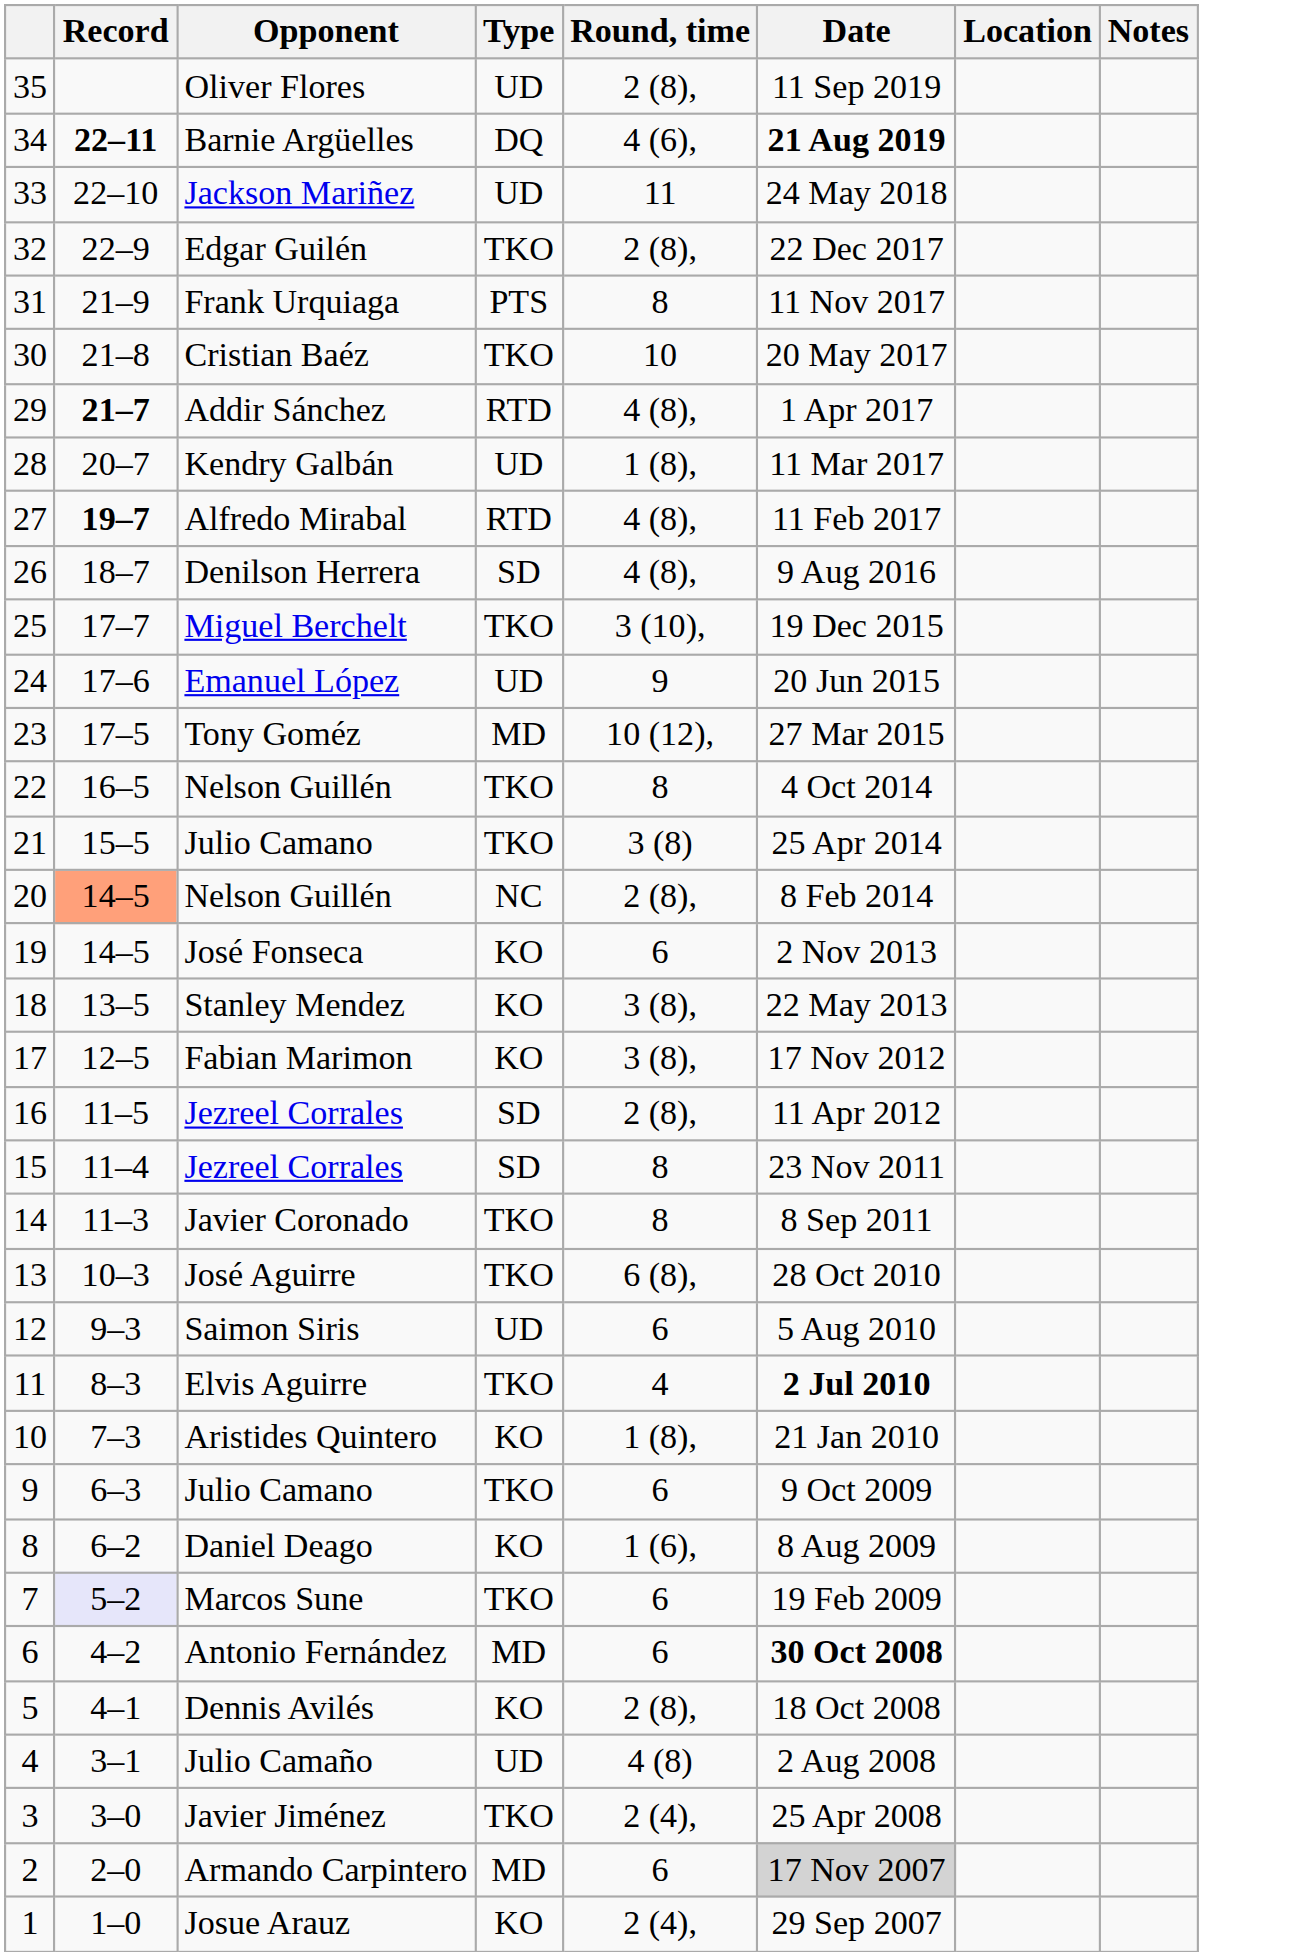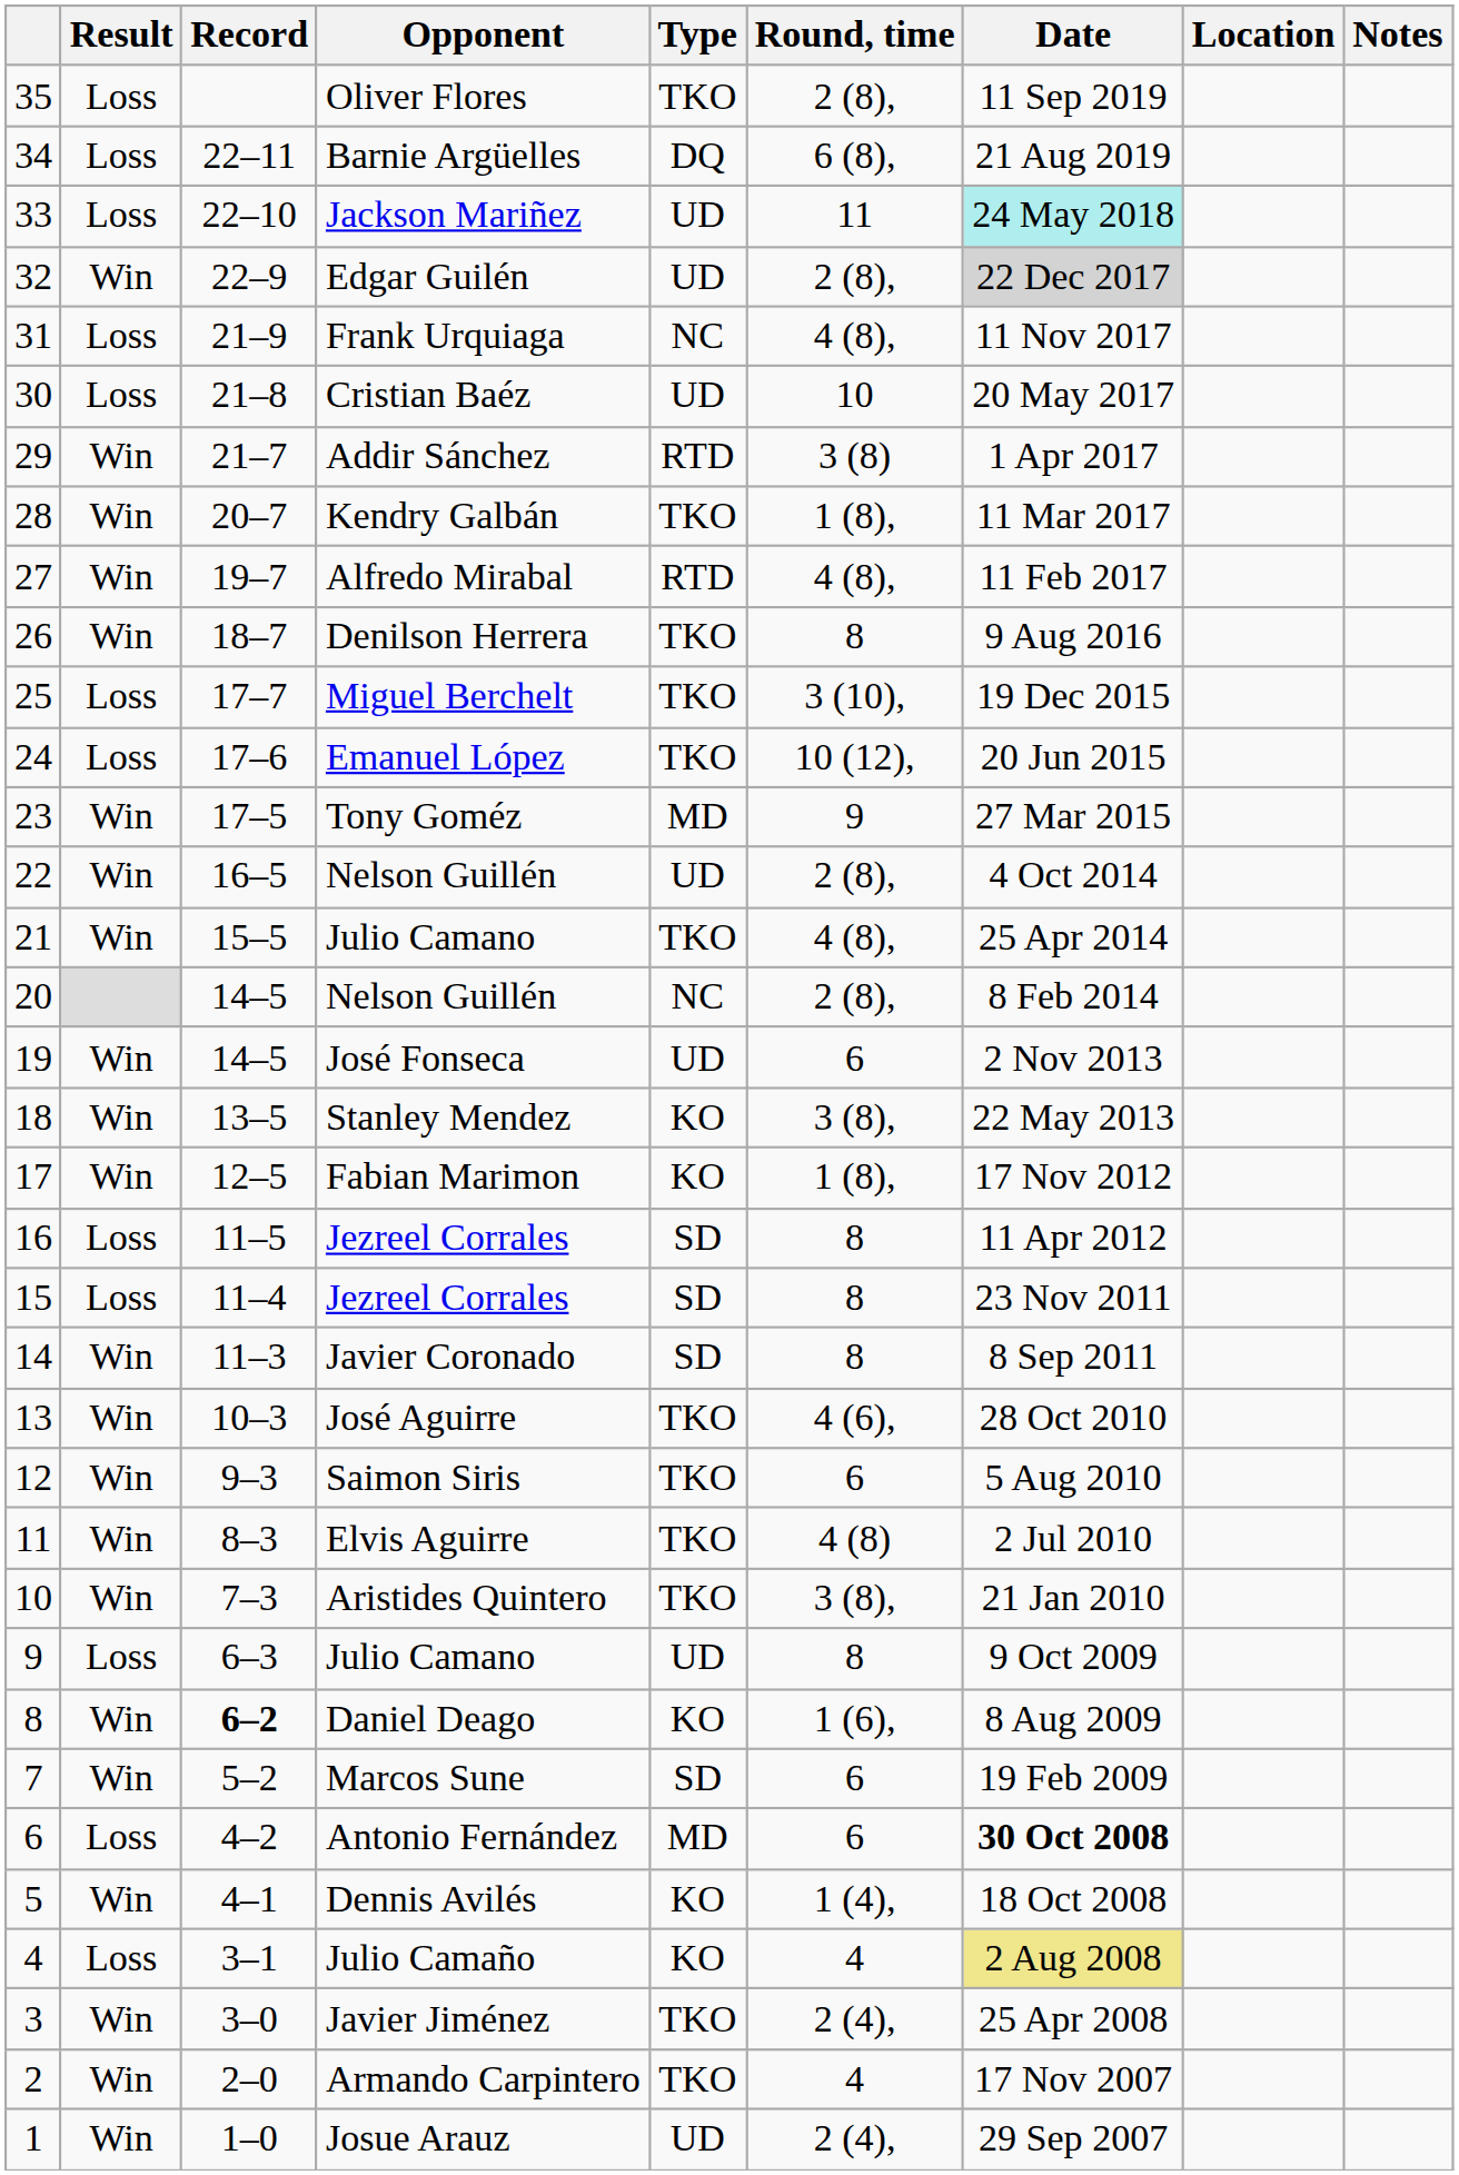 <table class="wikitable" style="text-align:center">
 <tr>
 <th></th>
+<th>Result</th>
 <th>Record</th>
 <th>Opponent</th>
 <th>Type</th>
 <th>Round, time</th>
 <th>Date</th>
 <th>Location</th>
 <th>Notes</th>
 </tr>
 <tr>
 <td>35</td>
+<td>Loss</td>
 <td></td>
 <td style="text-align:left;">Oliver Flores</td>
-<td>UD</td>
+<td>TKO</td>
 <td>2 (8), </td>
 <td>11 Sep 2019</td>
 <td style="text-align:left;"></td>
 <td></td>
 </tr>
 <tr>
 <td>34</td>
-<td><strong>22–11 </strong></td>
+<td>Loss</td>
+<td>22–11 </td>
 <td style="text-align:left;">Barnie Argüelles</td>
 <td>DQ</td>
-<td>4 (6), </td>
-<td><strong>21 Aug 2019</strong></td>
+<td>6 (8), </td>
+<td>21 Aug 2019</td>
 <td style="text-align:left;"></td>
 <td></td>
 </tr>
 <tr>
 <td>33</td>
+<td>Loss</td>
 <td>22–10 </td>
 <td style="text-align:left;"><a href='#'>Jackson Mariñez</a></td>
 <td>UD</td>
 <td>11</td>
-<td>24 May 2018</td>
+<td style="background: paleturquoise;">24 May 2018</td>
 <td style="text-align:left;"></td>
 <td style="text-align:left;"></td>
 </tr>
 <tr>
 <td>32</td>
+<td>Win</td>
 <td>22–9 </td>
 <td style="text-align:left;">Edgar Guilén</td>
-<td>TKO</td>
+<td>UD</td>
 <td>2 (8), </td>
-<td>22 Dec 2017</td>
+<td style="background: lightgrey;">22 Dec 2017</td>
 <td style="text-align:left;"></td>
 <td></td>
 </tr>
 <tr>
 <td>31</td>
+<td>Loss</td>
 <td>21–9 </td>
 <td style="text-align:left;">Frank Urquiaga</td>
-<td>PTS</td>
-<td>8</td>
+<td>NC</td>
+<td>4 (8), </td>
 <td>11 Nov 2017</td>
 <td style="text-align:left;"></td>
 <td></td>
 </tr>
 <tr>
 <td>30</td>
+<td>Loss</td>
 <td>21–8 </td>
 <td style="text-align:left;">Cristian Baéz</td>
-<td>TKO</td>
+<td>UD</td>
 <td>10</td>
 <td>20 May 2017</td>
 <td style="text-align:left;"></td>
 <td></td>
 </tr>
 <tr>
 <td>29</td>
-<td><strong>21–7 </strong></td>
+<td>Win</td>
+<td>21–7 </td>
 <td style="text-align:left;">Addir Sánchez</td>
 <td>RTD</td>
-<td>4 (8), </td>
+<td>3 (8)</td>
 <td>1 Apr 2017</td>
 <td style="text-align:left;"></td>
 <td></td>
 </tr>
 <tr>
 <td>28</td>
+<td>Win</td>
 <td>20–7 </td>
 <td style="text-align:left;">Kendry Galbán</td>
-<td>UD</td>
+<td>TKO</td>
 <td>1 (8), </td>
 <td>11 Mar 2017</td>
 <td style="text-align:left;"></td>
 <td></td>
 </tr>
 <tr>
 <td>27</td>
-<td><strong>19–7 </strong></td>
+<td>Win</td>
+<td>19–7 </td>
 <td style="text-align:left;">Alfredo Mirabal</td>
 <td>RTD</td>
 <td>4 (8), </td>
 <td>11 Feb 2017</td>
 <td style="text-align:left;"></td>
 <td></td>
 </tr>
 <tr>
 <td>26</td>
+<td>Win</td>
 <td>18–7 </td>
 <td style="text-align:left;">Denilson Herrera</td>
-<td>SD</td>
-<td>4 (8), </td>
+<td>TKO</td>
+<td>8</td>
 <td>9 Aug 2016</td>
 <td style="text-align:left;"></td>
 <td></td>
 </tr>
 <tr>
 <td>25</td>
+<td>Loss</td>
 <td>17–7 </td>
 <td style="text-align:left;"><a href='#'>Miguel Berchelt</a></td>
 <td>TKO</td>
 <td>3 (10), </td>
 <td>19 Dec 2015</td>
 <td style="text-align:left;"></td>
 <td></td>
 </tr>
 <tr>
 <td>24</td>
+<td>Loss</td>
 <td>17–6 </td>
 <td style="text-align:left;"><a href='#'>Emanuel López</a></td>
-<td>UD</td>
-<td>9</td>
+<td>TKO</td>
+<td>10 (12), </td>
 <td>20 Jun 2015</td>
 <td style="text-align:left;"></td>
 <td style="text-align:left;"></td>
 </tr>
 <tr>
 <td>23</td>
+<td>Win</td>
 <td>17–5 </td>
 <td style="text-align:left;">Tony Goméz</td>
 <td>MD</td>
-<td>10 (12), </td>
+<td>9</td>
 <td>27 Mar 2015</td>
 <td style="text-align:left;"></td>
 <td style="text-align:left;"></td>
 </tr>
 <tr>
 <td>22</td>
+<td>Win</td>
 <td>16–5 </td>
 <td style="text-align:left;">Nelson Guillén</td>
-<td>TKO</td>
-<td>8</td>
+<td>UD</td>
+<td>2 (8), </td>
 <td>4 Oct 2014</td>
 <td style="text-align:left;"></td>
 <td></td>
 </tr>
 <tr>
 <td>21</td>
+<td>Win</td>
 <td>15–5 </td>
 <td style="text-align:left;">Julio Camano</td>
 <td>TKO</td>
-<td>3 (8)</td>
+<td>4 (8), </td>
 <td>25 Apr 2014</td>
 <td style="text-align:left;"></td>
 <td></td>
 </tr>
 <tr>
 <td>20</td>
-<td style="background: lightsalmon;">14–5 </td>
+<td style="background: #DDD"></td>
+<td>14–5 </td>
 <td style="text-align:left;">Nelson Guillén</td>
 <td>NC</td>
 <td>2 (8), </td>
 <td>8 Feb 2014</td>
 <td style="text-align:left;"></td>
 <td></td>
 </tr>
 <tr>
 <td>19</td>
+<td>Win</td>
 <td>14–5</td>
 <td style="text-align:left;">José Fonseca</td>
-<td>KO</td>
+<td>UD</td>
 <td>6</td>
 <td>2 Nov 2013</td>
 <td style="text-align:left;"></td>
 <td></td>
 </tr>
 <tr>
 <td>18</td>
+<td>Win</td>
 <td>13–5</td>
 <td style="text-align:left;">Stanley Mendez</td>
 <td>KO</td>
 <td>3 (8), </td>
 <td>22 May 2013</td>
 <td style="text-align:left;"></td>
 <td></td>
 </tr>
 <tr>
 <td>17</td>
+<td>Win</td>
 <td>12–5</td>
 <td style="text-align:left;">Fabian Marimon</td>
 <td>KO</td>
-<td>3 (8), </td>
+<td>1 (8), </td>
 <td>17 Nov 2012</td>
 <td style="text-align:left;"></td>
 <td></td>
 </tr>
 <tr>
 <td>16</td>
+<td>Loss</td>
 <td>11–5</td>
 <td style="text-align:left;"><a href='#'>Jezreel Corrales</a></td>
 <td>SD</td>
-<td>2 (8), </td>
+<td>8</td>
 <td>11 Apr 2012</td>
 <td style="text-align:left;"></td>
 <td style="text-align:left;"></td>
 </tr>
 <tr>
 <td>15</td>
+<td>Loss</td>
 <td>11–4</td>
 <td style="text-align:left;"><a href='#'>Jezreel Corrales</a></td>
 <td>SD</td>
 <td>8</td>
 <td>23 Nov 2011</td>
 <td style="text-align:left;"></td>
 <td></td>
 </tr>
 <tr>
 <td>14</td>
+<td>Win</td>
 <td>11–3</td>
 <td style="text-align:left;">Javier Coronado</td>
-<td>TKO</td>
+<td>SD</td>
 <td>8</td>
 <td>8 Sep 2011</td>
 <td style="text-align:left;"></td>
 <td></td>
 </tr>
 <tr>
 <td>13</td>
+<td>Win</td>
 <td>10–3</td>
 <td style="text-align:left;">José Aguirre</td>
 <td>TKO</td>
-<td>6 (8), </td>
+<td>4 (6), </td>
 <td>28 Oct 2010</td>
 <td style="text-align:left;"></td>
 <td></td>
 </tr>
 <tr>
 <td>12</td>
+<td>Win</td>
 <td>9–3</td>
 <td style="text-align:left;">Saimon Siris</td>
-<td>UD</td>
+<td>TKO</td>
 <td>6</td>
 <td>5 Aug 2010</td>
 <td style="text-align:left;"></td>
 <td></td>
 </tr>
 <tr>
 <td>11</td>
+<td>Win</td>
 <td>8–3</td>
 <td style="text-align:left;">Elvis Aguirre</td>
 <td>TKO</td>
-<td>4</td>
-<td><strong>2 Jul 2010</strong></td>
+<td>4 (8)</td>
+<td>2 Jul 2010</td>
 <td style="text-align:left;"></td>
 <td></td>
 </tr>
 <tr>
 <td>10</td>
+<td>Win</td>
 <td>7–3</td>
 <td style="text-align:left;">Aristides Quintero</td>
-<td>KO</td>
-<td>1 (8), </td>
+<td>TKO</td>
+<td>3 (8), </td>
 <td>21 Jan 2010</td>
 <td style="text-align:left;"></td>
 <td></td>
 </tr>
 <tr>
 <td>9</td>
+<td>Loss</td>
 <td>6–3</td>
 <td style="text-align:left;">Julio Camano</td>
-<td>TKO</td>
-<td>6</td>
+<td>UD</td>
+<td>8</td>
 <td>9 Oct 2009</td>
 <td style="text-align:left;"></td>
 <td></td>
 </tr>
 <tr>
 <td>8</td>
-<td>6–2</td>
+<td>Win</td>
+<td><strong>6–2</strong></td>
 <td style="text-align:left;">Daniel Deago</td>
 <td>KO</td>
 <td>1 (6), </td>
 <td>8 Aug 2009</td>
 <td style="text-align:left;"></td>
 <td></td>
 </tr>
 <tr>
 <td>7</td>
-<td style="background: lavender;">5–2</td>
+<td>Win</td>
+<td>5–2</td>
 <td style="text-align:left;">Marcos Sune</td>
-<td>TKO</td>
+<td>SD</td>
 <td>6</td>
 <td>19 Feb 2009</td>
 <td style="text-align:left;"></td>
 <td></td>
 </tr>
 <tr>
 <td>6</td>
+<td>Loss</td>
 <td>4–2</td>
 <td style="text-align:left;">Antonio Fernández</td>
 <td>MD</td>
 <td>6</td>
 <td><strong>30 Oct 2008</strong></td>
 <td style="text-align:left;"></td>
 <td></td>
 </tr>
 <tr>
 <td>5</td>
+<td>Win</td>
 <td>4–1</td>
 <td style="text-align:left;">Dennis Avilés</td>
 <td>KO</td>
-<td>2 (8), </td>
+<td>1 (4), </td>
 <td>18 Oct 2008</td>
 <td style="text-align:left;"></td>
 <td></td>
 </tr>
 <tr>
 <td>4</td>
+<td>Loss</td>
 <td>3–1</td>
 <td style="text-align:left;">Julio Camaño</td>
-<td>UD</td>
-<td>4 (8)</td>
-<td>2 Aug 2008</td>
+<td>KO</td>
+<td>4</td>
+<td style="background: khaki;">2 Aug 2008</td>
 <td style="text-align:left;"></td>
 <td></td>
 </tr>
 <tr>
 <td>3</td>
+<td>Win</td>
 <td>3–0</td>
 <td style="text-align:left;">Javier Jiménez</td>
 <td>TKO</td>
 <td>2 (4), </td>
 <td>25 Apr 2008</td>
 <td style="text-align:left;"></td>
 <td></td>
 </tr>
 <tr>
 <td>2</td>
+<td>Win</td>
 <td>2–0</td>
 <td style="text-align:left;">Armando Carpintero</td>
-<td>MD</td>
-<td>6</td>
-<td style="background: lightgrey;">17 Nov 2007</td>
+<td>TKO</td>
+<td>4</td>
+<td>17 Nov 2007</td>
 <td style="text-align:left;"></td>
 <td></td>
 </tr>
 <tr>
 <td>1</td>
+<td>Win</td>
 <td>1–0</td>
 <td style="text-align:left;">Josue Arauz</td>
-<td>KO</td>
+<td>UD</td>
 <td>2 (4), </td>
 <td>29 Sep 2007</td>
 <td style="text-align:left;"></td>
 <td></td>
 </tr>
 </table>
